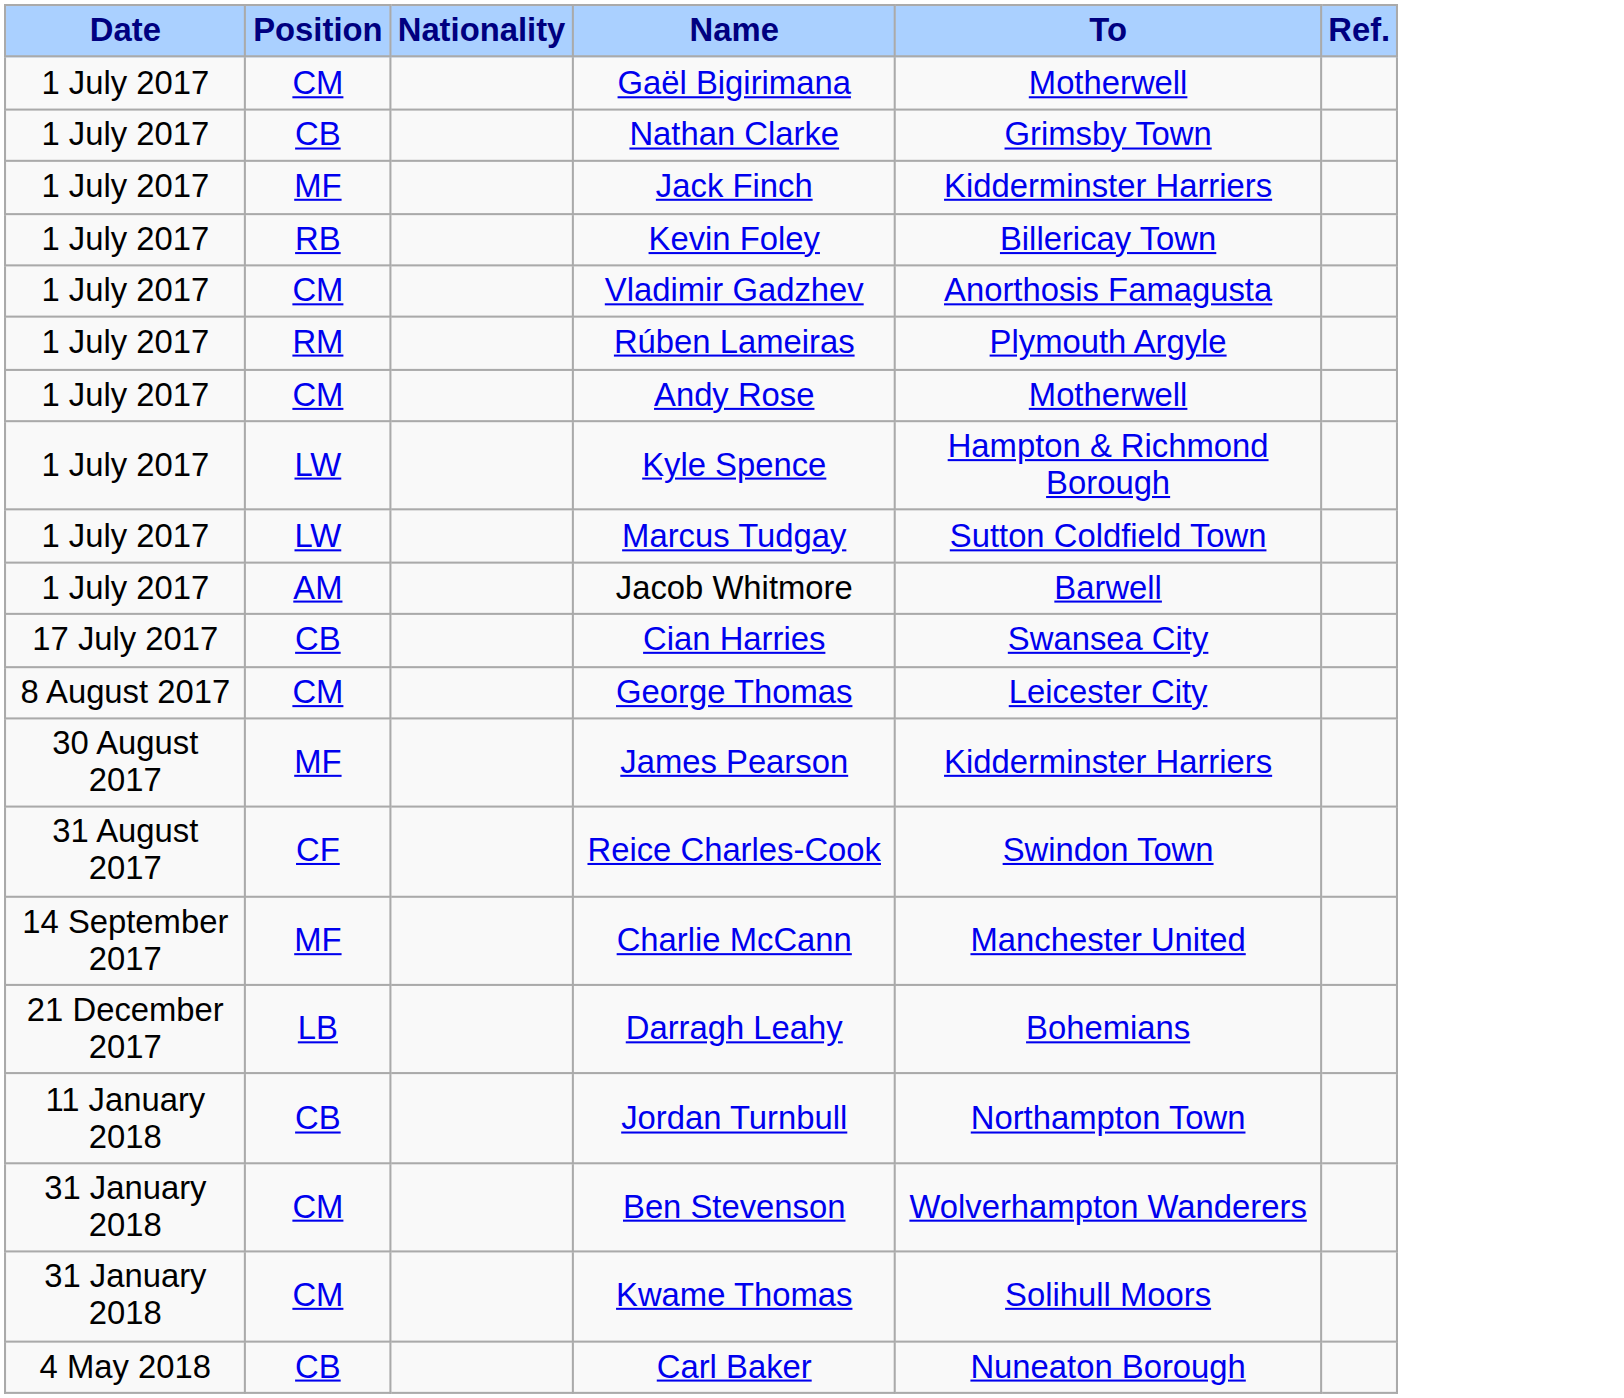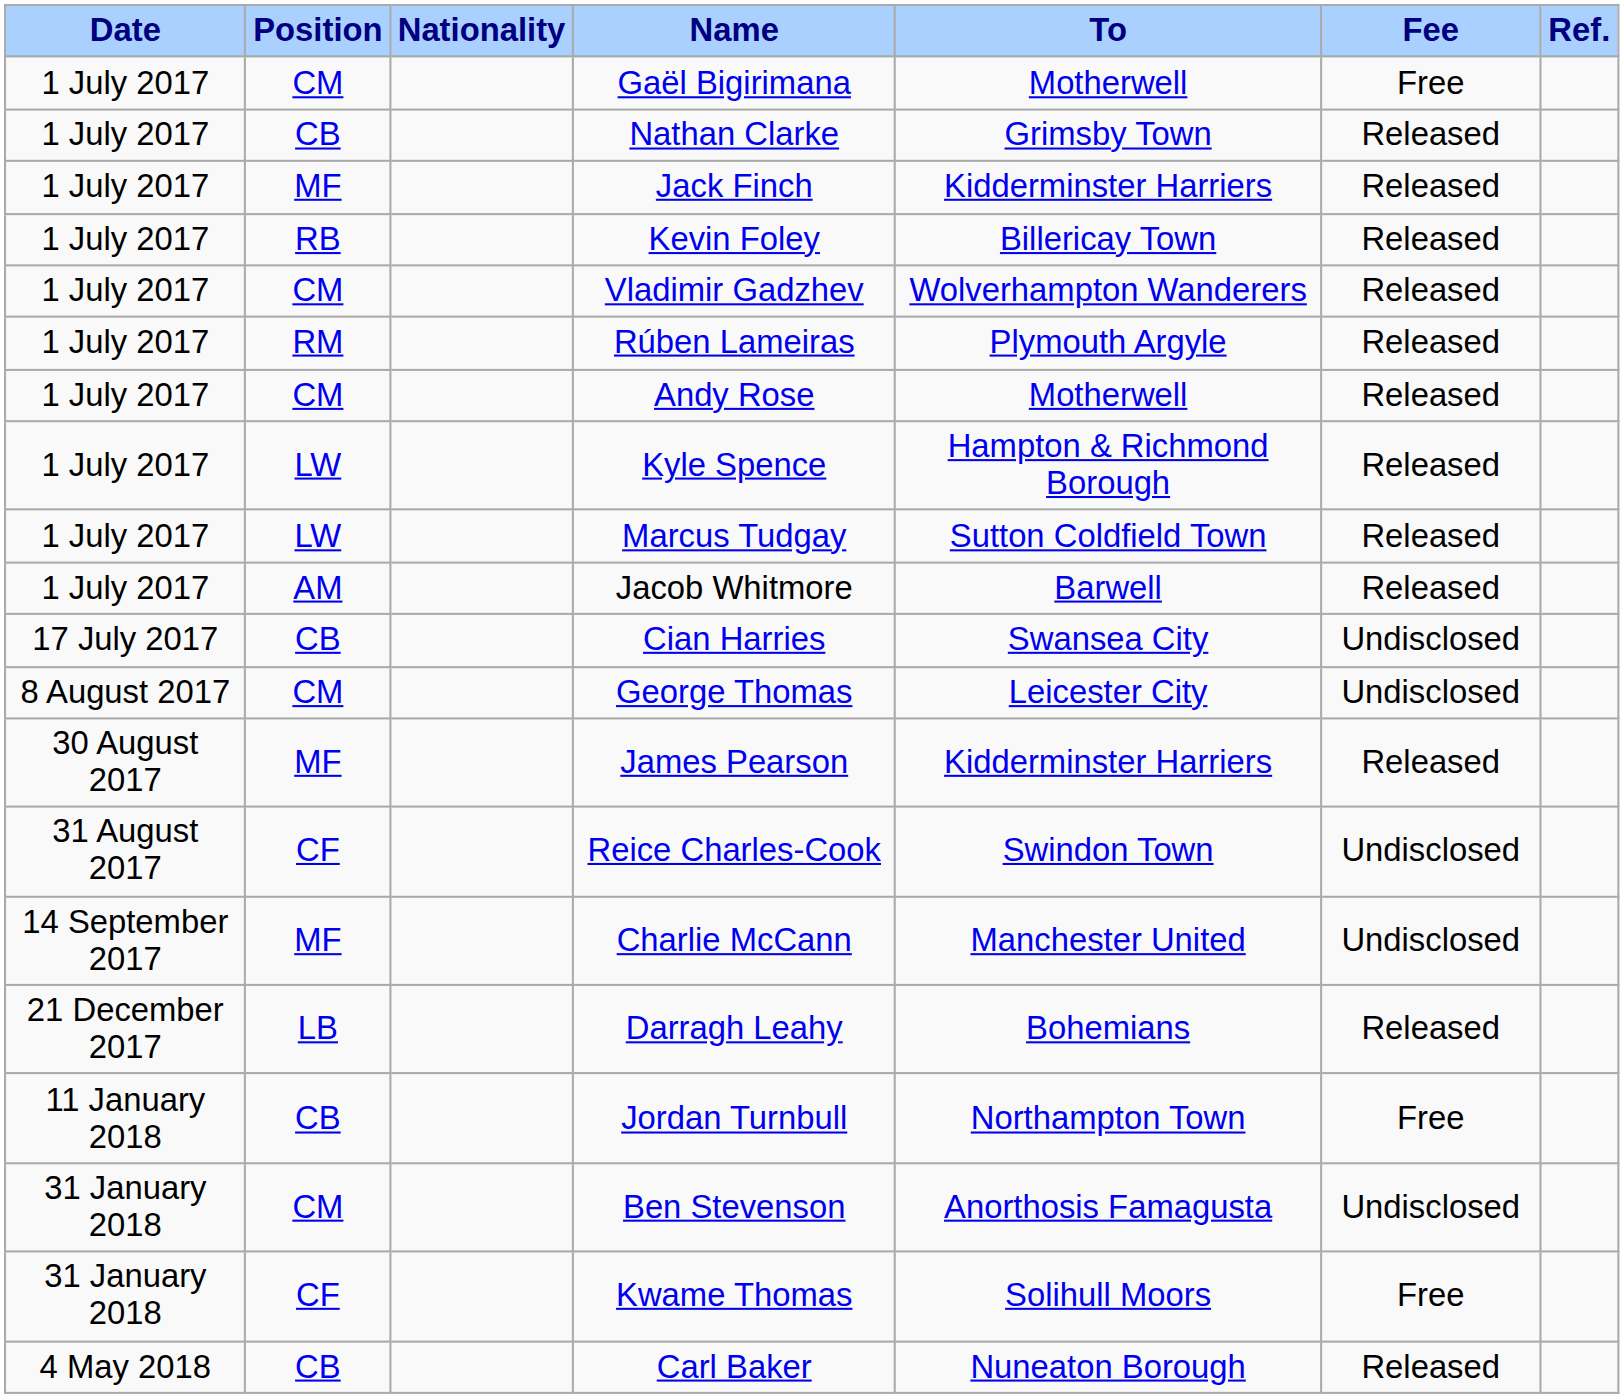 <table class="wikitable" style="text-align:center">
 <tr>
 <th style="background:#AAD0FF;color:#000080;width:110px">Date</th>
 <th style="background:#AAD0FF;color:#000080;width:50px">Position</th>
 <th style="background:#AAD0FF;color:#000080;width:50px">Nationality</th>
 <th style="background:#AAD0FF;color:#000080;width:150px">Name</th>
 <th style="background:#AAD0FF;color:#000080;width:200px">To</th>
+<th style="background:#AAD0FF;color:#000080;width:100px">Fee</th>
 <th style="background:#AAD0FF;color:#000080;width:25px">Ref.</th>
 </tr>
 <tr>
 <td>1 July 2017</td>
 <td><a href='#'>CM</a></td>
 <td></td>
 <td><a href='#'>Gaël Bigirimana</a></td>
 <td> <a href='#'>Motherwell</a></td>
+<td>Free</td>
 <td></td>
 </tr>
 <tr>
 <td>1 July 2017</td>
 <td><a href='#'>CB</a></td>
 <td></td>
 <td><a href='#'>Nathan Clarke</a></td>
 <td> <a href='#'>Grimsby Town</a> </td>
+<td>Released</td>
 <td></td>
 </tr>
 <tr>
 <td>1 July 2017</td>
 <td><a href='#'>MF</a></td>
 <td></td>
 <td><a href='#'>Jack Finch</a></td>
 <td> <a href='#'>Kidderminster Harriers</a> </td>
+<td>Released</td>
 <td></td>
 </tr>
 <tr>
 <td>1 July 2017</td>
 <td><a href='#'>RB</a></td>
 <td></td>
 <td><a href='#'>Kevin Foley</a></td>
 <td> <a href='#'>Billericay Town</a> </td>
+<td>Released</td>
 <td></td>
 </tr>
 <tr>
 <td>1 July 2017</td>
 <td><a href='#'>CM</a></td>
 <td></td>
 <td><a href='#'>Vladimir Gadzhev</a></td>
-<td> <a href='#'>Anorthosis Famagusta</a> </td>
+<td> <a href='#'>Wolverhampton Wanderers</a></td>
+<td>Released</td>
 <td></td>
 </tr>
 <tr>
 <td>1 July 2017</td>
 <td><a href='#'>RM</a></td>
 <td></td>
 <td><a href='#'>Rúben Lameiras</a></td>
 <td> <a href='#'>Plymouth Argyle</a> </td>
+<td>Released</td>
 <td></td>
 </tr>
 <tr>
 <td>1 July 2017</td>
 <td><a href='#'>CM</a></td>
 <td></td>
 <td><a href='#'>Andy Rose</a></td>
 <td> <a href='#'>Motherwell</a> </td>
+<td>Released</td>
 <td></td>
 </tr>
 <tr>
 <td>1 July 2017</td>
 <td><a href='#'>LW</a></td>
 <td></td>
 <td><a href='#'>Kyle Spence</a></td>
 <td> <a href='#'>Hampton & Richmond Borough</a> </td>
+<td>Released</td>
 <td></td>
 </tr>
 <tr>
 <td>1 July 2017</td>
 <td><a href='#'>LW</a></td>
 <td></td>
 <td><a href='#'>Marcus Tudgay</a></td>
 <td> <a href='#'>Sutton Coldfield Town</a> </td>
+<td>Released</td>
 <td></td>
 </tr>
 <tr>
 <td>1 July 2017</td>
 <td><a href='#'>AM</a></td>
 <td></td>
 <td>Jacob Whitmore</td>
 <td> <a href='#'>Barwell</a> </td>
+<td>Released</td>
 <td></td>
 </tr>
 <tr>
 <td>17 July 2017</td>
 <td><a href='#'>CB</a></td>
 <td></td>
 <td><a href='#'>Cian Harries</a></td>
 <td> <a href='#'>Swansea City</a></td>
+<td>Undisclosed</td>
 <td></td>
 </tr>
 <tr>
 <td>8 August 2017</td>
 <td><a href='#'>CM</a></td>
 <td></td>
 <td><a href='#'>George Thomas</a></td>
 <td> <a href='#'>Leicester City</a></td>
+<td>Undisclosed</td>
 <td></td>
 </tr>
 <tr>
 <td>30 August 2017</td>
 <td><a href='#'>MF</a></td>
 <td></td>
 <td><a href='#'>James Pearson</a></td>
 <td> <a href='#'>Kidderminster Harriers</a> </td>
+<td>Released</td>
 <td></td>
 </tr>
 <tr>
 <td>31 August 2017</td>
 <td><a href='#'>CF</a></td>
 <td></td>
 <td><a href='#'>Reice Charles-Cook</a></td>
 <td> <a href='#'>Swindon Town</a></td>
+<td>Undisclosed</td>
 <td></td>
 </tr>
 <tr>
 <td>14 September 2017</td>
 <td><a href='#'>MF</a></td>
 <td></td>
 <td><a href='#'>Charlie McCann</a></td>
 <td> <a href='#'>Manchester United</a></td>
+<td>Undisclosed</td>
 <td></td>
 </tr>
 <tr>
 <td>21 December 2017</td>
 <td><a href='#'>LB</a></td>
 <td></td>
 <td><a href='#'>Darragh Leahy</a></td>
 <td> <a href='#'>Bohemians</a> </td>
+<td>Released</td>
 <td></td>
 </tr>
 <tr>
 <td>11 January 2018</td>
 <td><a href='#'>CB</a></td>
 <td></td>
 <td><a href='#'>Jordan Turnbull</a></td>
 <td> <a href='#'>Northampton Town</a></td>
+<td>Free</td>
 <td></td>
 </tr>
 <tr>
 <td>31 January 2018</td>
 <td><a href='#'>CM</a></td>
 <td></td>
 <td><a href='#'>Ben Stevenson</a></td>
-<td> <a href='#'>Wolverhampton Wanderers</a></td>
+<td> <a href='#'>Anorthosis Famagusta</a> </td>
+<td>Undisclosed</td>
 <td></td>
 </tr>
 <tr>
 <td>31 January 2018</td>
-<td><a href='#'>CM</a></td>
+<td><a href='#'>CF</a></td>
 <td></td>
 <td><a href='#'>Kwame Thomas</a></td>
 <td> <a href='#'>Solihull Moors</a></td>
+<td>Free</td>
 <td></td>
 </tr>
 <tr>
 <td>4 May 2018</td>
 <td><a href='#'>CB</a></td>
 <td></td>
 <td><a href='#'>Carl Baker</a></td>
 <td> <a href='#'>Nuneaton Borough</a></td>
+<td>Released</td>
 <td></td>
 </tr>
 </table>
